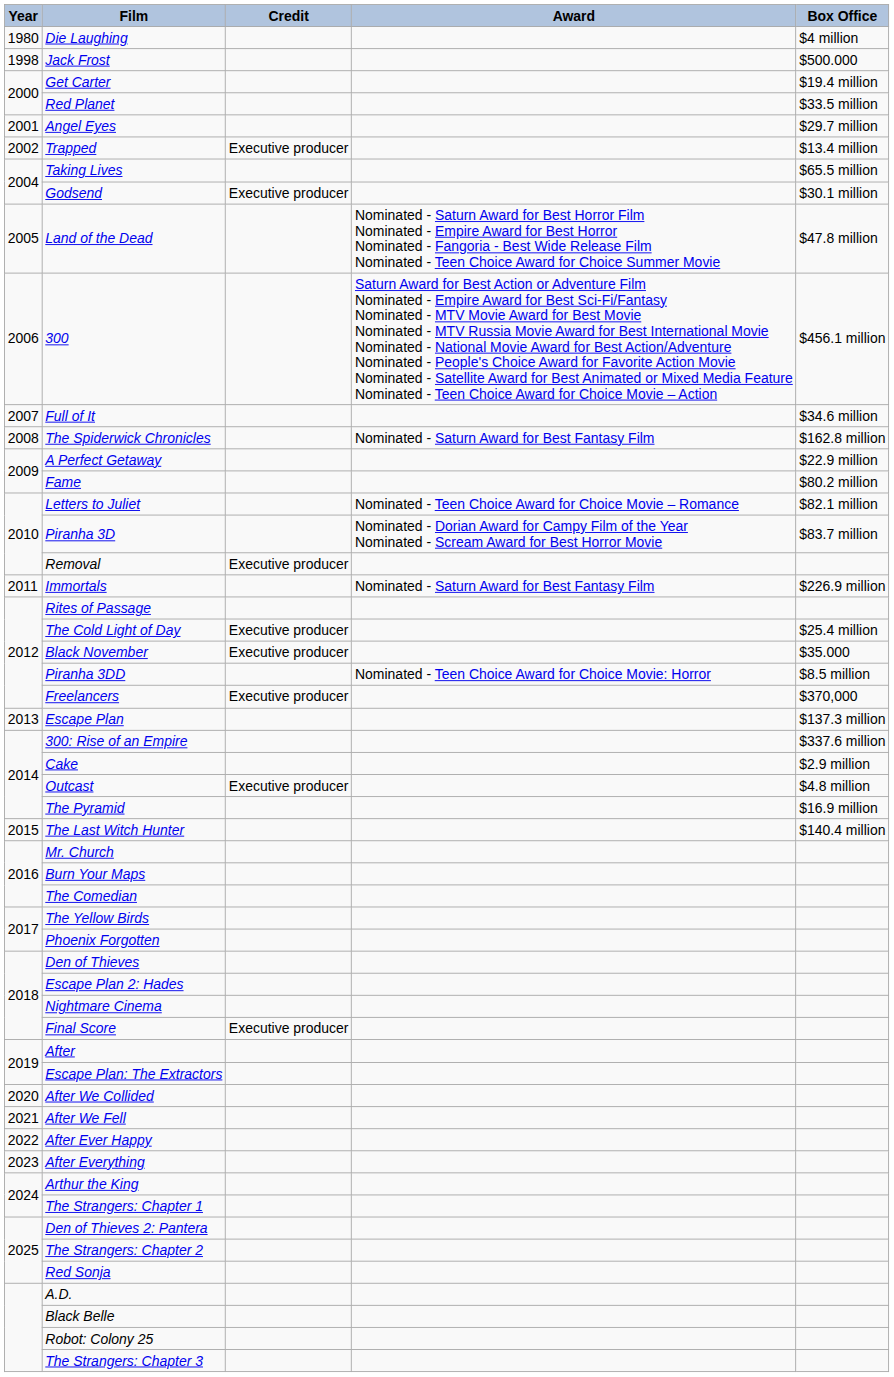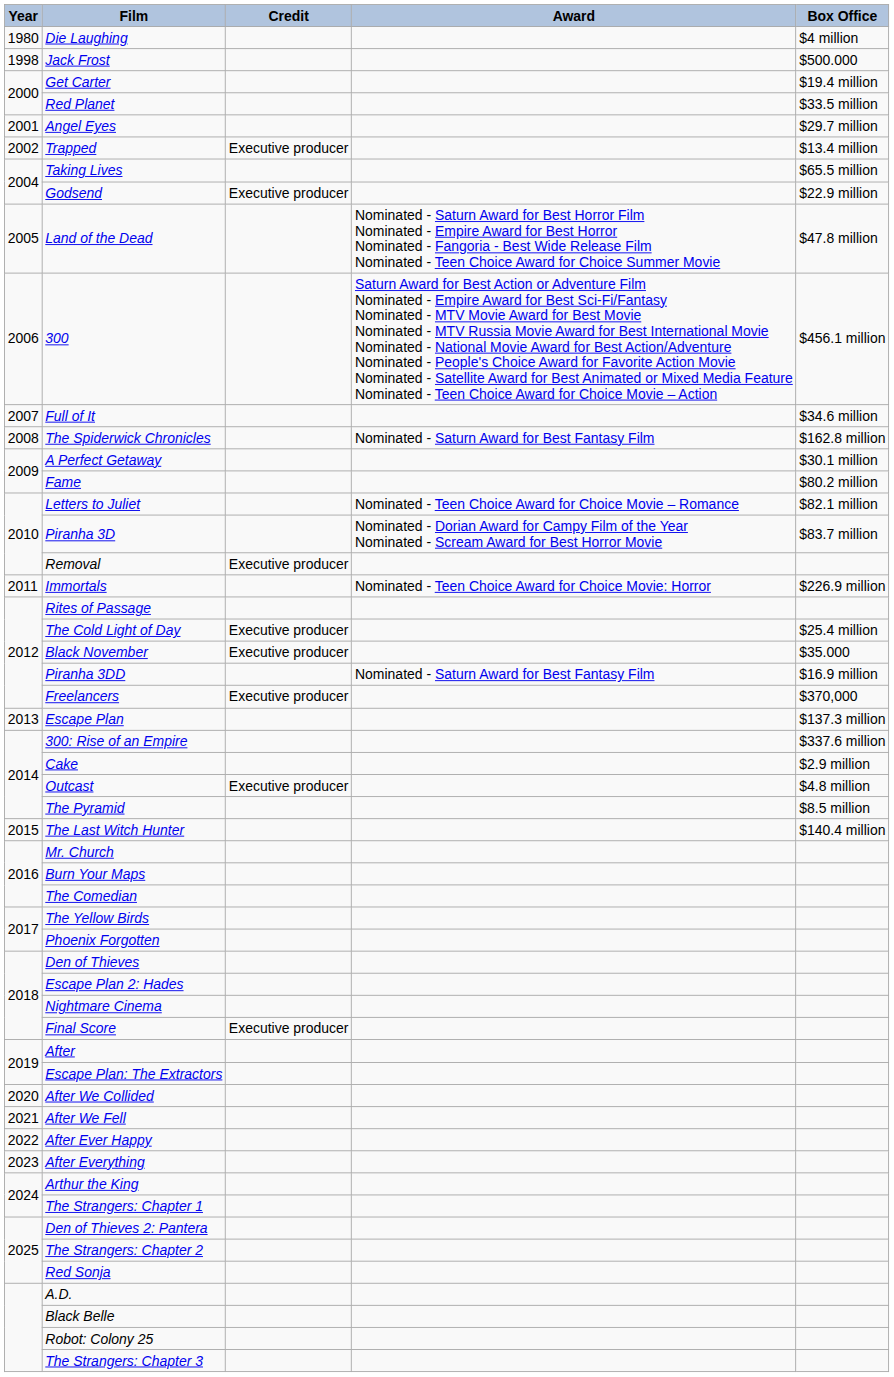 <table class="wikitable" style="font-size:95%;">
 <tr>
 <th style="background:#B0C4DE;">Year</th>
 <th style="background:#B0C4DE;">Film</th>
 <th style="background:#B0C4DE;">Credit</th>
 <th style="background:#B0C4DE;">Award</th>
 <th style="background:#B0C4DE;">Box Office</th>
 </tr>
 <tr>
 <td>1980</td>
 <td><em><a href='#'>Die Laughing</a></em></td>
 <td></td>
 <td></td>
 <td>$4 million</td>
 </tr>
 <tr>
 <td>1998</td>
 <td><em><a href='#'>Jack Frost</a></em></td>
 <td></td>
 <td></td>
 <td>$500.000</td>
 </tr>
 <tr>
 <td rowspan=2>2000</td>
 <td><em><a href='#'>Get Carter</a></em></td>
 <td></td>
 <td></td>
 <td>$19.4 million</td>
 </tr>
 <tr>
 <td><em><a href='#'>Red Planet</a></em></td>
 <td></td>
 <td></td>
 <td>$33.5 million</td>
 </tr>
 <tr>
 <td>2001</td>
 <td><em><a href='#'>Angel Eyes</a></em></td>
 <td></td>
 <td></td>
 <td>$29.7 million</td>
 </tr>
 <tr>
 <td>2002</td>
 <td><em><a href='#'>Trapped</a></em></td>
 <td>Executive producer</td>
 <td></td>
 <td>$13.4 million</td>
 </tr>
 <tr>
 <td rowspan=2>2004</td>
 <td><em><a href='#'>Taking Lives</a></em></td>
 <td></td>
 <td></td>
 <td>$65.5 million</td>
 </tr>
 <tr>
 <td><em><a href='#'>Godsend</a></em></td>
 <td>Executive producer</td>
 <td></td>
-<td>$30.1 million</td>
+<td>$22.9 million</td>
 </tr>
 <tr>
 <td>2005</td>
 <td><em><a href='#'>Land of the Dead</a></em></td>
 <td></td>
 <td>Nominated - <a href='#'>Saturn Award for Best Horror Film</a><br>Nominated - <a href='#'>Empire Award for Best Horror</a><br>Nominated - <a href='#'>Fangoria - Best Wide Release Film</a><br>Nominated - <a href='#'>Teen Choice Award for Choice Summer Movie</a></td>
 <td>$47.8 million</td>
 </tr>
 <tr>
 <td>2006</td>
 <td><em><a href='#'>300</a></em></td>
 <td></td>
 <td><a href='#'>Saturn Award for Best Action or Adventure Film</a><br>Nominated - <a href='#'>Empire Award for Best Sci-Fi/Fantasy</a><br>Nominated - <a href='#'>MTV Movie Award for Best Movie</a><br>Nominated - <a href='#'>MTV Russia Movie Award for Best International Movie</a><br>Nominated - <a href='#'>National Movie Award for Best Action/Adventure</a><br>Nominated - <a href='#'>People's Choice Award for Favorite Action Movie</a><br>Nominated - <a href='#'>Satellite Award for Best Animated or Mixed Media Feature</a><br>Nominated - <a href='#'>Teen Choice Award for Choice Movie – Action</a></td>
 <td>$456.1 million</td>
 </tr>
 <tr>
 <td>2007</td>
 <td><em><a href='#'>Full of It</a></em></td>
 <td></td>
 <td></td>
 <td>$34.6 million</td>
 </tr>
 <tr>
 <td>2008</td>
 <td><em><a href='#'>The Spiderwick Chronicles</a></em></td>
 <td></td>
 <td>Nominated - <a href='#'>Saturn Award for Best Fantasy Film</a></td>
 <td>$162.8 million</td>
 </tr>
 <tr>
 <td rowspan=2>2009</td>
 <td><em><a href='#'>A Perfect Getaway</a></em></td>
 <td></td>
 <td></td>
-<td>$22.9 million</td>
+<td>$30.1 million</td>
 </tr>
 <tr>
 <td><em><a href='#'>Fame</a></em></td>
 <td></td>
 <td></td>
 <td>$80.2 million</td>
 </tr>
 <tr>
 <td rowspan=3>2010</td>
 <td><em><a href='#'>Letters to Juliet</a></em></td>
 <td></td>
 <td>Nominated - <a href='#'>Teen Choice Award for Choice Movie – Romance</a></td>
 <td>$82.1 million</td>
 </tr>
 <tr>
 <td><em><a href='#'>Piranha 3D</a></em></td>
 <td></td>
 <td>Nominated - <a href='#'>Dorian Award for Campy Film of the Year</a><br>Nominated - <a href='#'>Scream Award for Best Horror Movie</a></td>
 <td>$83.7 million</td>
 </tr>
 <tr>
 <td><em>Removal</em></td>
 <td>Executive producer</td>
 <td></td>
 <td></td>
 </tr>
 <tr>
 <td>2011</td>
 <td><em><a href='#'>Immortals</a></em></td>
 <td></td>
-<td>Nominated - <a href='#'>Saturn Award for Best Fantasy Film</a></td>
+<td>Nominated - <a href='#'>Teen Choice Award for Choice Movie: Horror</a></td>
 <td>$226.9 million</td>
 </tr>
 <tr>
 <td rowspan=5>2012</td>
 <td><em><a href='#'>Rites of Passage</a></em></td>
 <td></td>
 <td></td>
 <td></td>
 </tr>
 <tr>
 <td><em><a href='#'>The Cold Light of Day</a></em></td>
 <td>Executive producer</td>
 <td></td>
 <td>$25.4 million</td>
 </tr>
 <tr>
 <td><em><a href='#'>Black November</a></em></td>
 <td>Executive producer</td>
 <td></td>
 <td>$35.000</td>
 </tr>
 <tr>
 <td><em><a href='#'>Piranha 3DD</a></em></td>
 <td></td>
-<td>Nominated - <a href='#'>Teen Choice Award for Choice Movie: Horror</a></td>
-<td>$8.5 million</td>
+<td>Nominated - <a href='#'>Saturn Award for Best Fantasy Film</a></td>
+<td>$16.9 million</td>
 </tr>
 <tr>
 <td><em><a href='#'>Freelancers</a></em></td>
 <td>Executive producer</td>
 <td></td>
 <td>$370,000</td>
 </tr>
 <tr>
 <td>2013</td>
 <td><em><a href='#'>Escape Plan</a></em></td>
 <td></td>
 <td></td>
 <td>$137.3 million</td>
 </tr>
 <tr>
 <td rowspan=4>2014</td>
 <td><em><a href='#'>300: Rise of an Empire</a></em></td>
 <td></td>
 <td></td>
 <td>$337.6 million</td>
 </tr>
 <tr>
 <td><em><a href='#'>Cake</a></em></td>
 <td></td>
 <td></td>
 <td>$2.9 million</td>
 </tr>
 <tr>
 <td><em><a href='#'>Outcast</a></em></td>
 <td>Executive producer</td>
 <td></td>
 <td>$4.8 million</td>
 </tr>
 <tr>
 <td><em><a href='#'>The Pyramid</a></em></td>
 <td></td>
 <td></td>
-<td>$16.9 million</td>
+<td>$8.5 million</td>
 </tr>
 <tr>
 <td>2015</td>
 <td><em><a href='#'>The Last Witch Hunter</a></em></td>
 <td></td>
 <td></td>
 <td>$140.4 million</td>
 </tr>
 <tr>
 <td rowspan=3>2016</td>
 <td><em><a href='#'>Mr. Church</a></em></td>
 <td></td>
 <td></td>
 <td></td>
 </tr>
 <tr>
 <td><em><a href='#'>Burn Your Maps</a></em></td>
 <td></td>
 <td></td>
 <td></td>
 </tr>
 <tr>
 <td><em><a href='#'>The Comedian</a></em></td>
 <td></td>
 <td></td>
 <td></td>
 </tr>
 <tr>
 <td rowspan=2>2017</td>
 <td><em><a href='#'>The Yellow Birds</a></em></td>
 <td></td>
 <td></td>
 <td></td>
 </tr>
 <tr>
 <td><em><a href='#'>Phoenix Forgotten</a></em></td>
 <td></td>
 <td></td>
 <td></td>
 </tr>
 <tr>
 <td rowspan=4>2018</td>
 <td><em><a href='#'>Den of Thieves</a></em></td>
 <td></td>
 <td></td>
 <td></td>
 </tr>
 <tr>
 <td><em><a href='#'>Escape Plan 2: Hades</a></em></td>
 <td></td>
 <td></td>
 <td></td>
 </tr>
 <tr>
 <td><em><a href='#'>Nightmare Cinema</a></em></td>
 <td></td>
 <td></td>
 <td></td>
 </tr>
 <tr>
 <td><em><a href='#'>Final Score</a></em></td>
 <td>Executive producer</td>
 <td></td>
 <td></td>
 </tr>
 <tr>
 <td rowspan=2>2019</td>
 <td><em><a href='#'>After</a></em></td>
 <td></td>
 <td></td>
 <td></td>
 </tr>
 <tr>
 <td><em><a href='#'>Escape Plan: The Extractors</a></em></td>
 <td></td>
 <td></td>
 <td></td>
 </tr>
 <tr>
 <td>2020</td>
 <td><em><a href='#'>After We Collided</a></em></td>
 <td></td>
 <td></td>
 <td></td>
 </tr>
 <tr>
 <td>2021</td>
 <td><em><a href='#'>After We Fell</a></em></td>
 <td></td>
 <td></td>
 <td></td>
 </tr>
 <tr>
 <td>2022</td>
 <td><em><a href='#'>After Ever Happy</a></em></td>
 <td></td>
 <td></td>
 <td></td>
 </tr>
 <tr>
 <td>2023</td>
 <td><em><a href='#'>After Everything</a></em></td>
 <td></td>
 <td></td>
 <td></td>
 </tr>
 <tr>
 <td rowspan=2>2024</td>
 <td><em><a href='#'>Arthur the King</a></em></td>
 <td></td>
 <td></td>
 <td></td>
 </tr>
 <tr>
 <td><em><a href='#'>The Strangers: Chapter 1</a></em></td>
 <td></td>
 <td></td>
 <td></td>
 </tr>
 <tr>
 <td rowspan=3>2025</td>
 <td><em><a href='#'>Den of Thieves 2: Pantera</a></em></td>
 <td></td>
 <td></td>
 <td></td>
 </tr>
 <tr>
 <td><em><a href='#'>The Strangers: Chapter 2</a></em></td>
 <td></td>
 <td></td>
 <td></td>
 </tr>
 <tr>
 <td><em><a href='#'>Red Sonja</a></em></td>
 <td></td>
 <td></td>
 <td></td>
 </tr>
 <tr>
 <td rowspan=4></td>
 <td><em>A.D.</em></td>
 <td></td>
 <td></td>
 <td></td>
 </tr>
 <tr>
 <td><em>Black Belle</em></td>
 <td></td>
 <td></td>
 <td></td>
 </tr>
 <tr>
 <td><em>Robot: Colony 25</em></td>
 <td></td>
 <td></td>
 <td></td>
 </tr>
 <tr>
 <td><em><a href='#'>The Strangers: Chapter 3</a></em></td>
 <td></td>
 <td></td>
 <td></td>
 </tr>
 </table>
